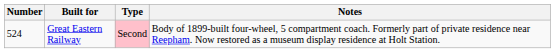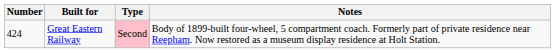 <table class="wikitable">
 <tr>
 <th>Number</th>
 <th>Built for</th>
 <th>Type</th>
 <th>Notes</th>
 </tr>
 <tr>
-<td>524</td>
+<td>424</td>
 <td><a href='#'>Great Eastern Railway</a></td>
 <td style="background: pink;">Second</td>
 <td>Body of 1899-built four-wheel, 5 compartment coach. Formerly part of private residence near <a href='#'>Reepham</a>. Now restored as a museum display residence at Holt Station.</td>
 </tr>
 </table>
